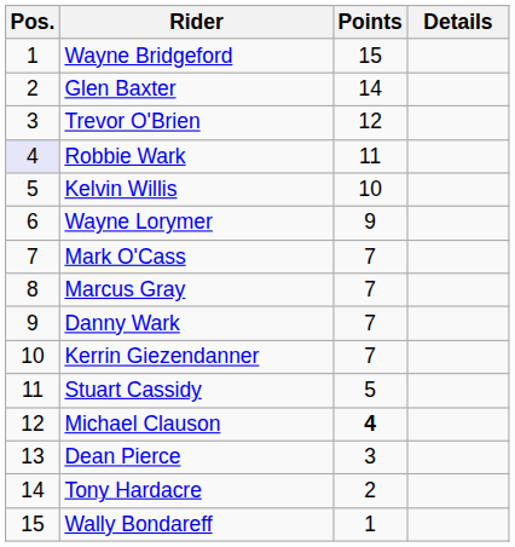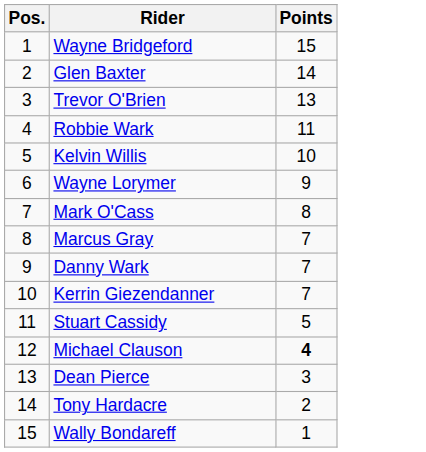 <table class=wikitable>
 <tr>
 <th width=25px>Pos.</th>
 <th width=200px>Rider</th>
 <th width=40px>Points</th>
-<th width=70px>Details</th>
 </tr>
 <tr align=center >
 <td>1</td>
 <td align=left><a href='#'>Wayne Bridgeford</a></td>
 <td>15</td>
-<td></td>
 </tr>
 <tr align=center >
 <td>2</td>
 <td align=left><a href='#'>Glen Baxter</a></td>
 <td>14</td>
-<td></td>
 </tr>
 <tr align=center>
 <td>3</td>
 <td align=left><a href='#'>Trevor O'Brien</a></td>
-<td>12</td>
-<td></td>
+<td>13</td>
 </tr>
 <tr align=center>
-<td style="background: lavender;">4</td>
+<td>4</td>
 <td align=left><a href='#'>Robbie Wark</a></td>
 <td>11</td>
-<td></td>
 </tr>
 <tr align=center>
 <td>5</td>
 <td align=left><a href='#'>Kelvin Willis</a></td>
 <td>10</td>
-<td></td>
 </tr>
 <tr align=center>
 <td>6</td>
 <td align=left><a href='#'>Wayne Lorymer</a></td>
 <td>9</td>
-<td></td>
 </tr>
 <tr align=center>
 <td>7</td>
 <td align=left><a href='#'>Mark O'Cass</a></td>
-<td>7</td>
-<td></td>
+<td>8</td>
 </tr>
 <tr align=center>
 <td>8</td>
 <td align=left><a href='#'>Marcus Gray</a></td>
 <td>7</td>
-<td></td>
 </tr>
 <tr align=center>
 <td>9</td>
 <td align=left><a href='#'>Danny Wark</a></td>
 <td>7</td>
-<td></td>
 </tr>
 <tr align=center>
 <td>10</td>
 <td align=left><a href='#'>Kerrin Giezendanner</a></td>
 <td>7</td>
-<td></td>
 </tr>
 <tr align=center>
 <td>11</td>
 <td align=left><a href='#'>Stuart Cassidy</a></td>
 <td>5</td>
-<td></td>
 </tr>
 <tr align=center>
 <td>12</td>
 <td align=left><a href='#'>Michael Clauson</a></td>
 <td><strong>4</strong></td>
-<td></td>
 </tr>
 <tr align=center>
 <td>13</td>
 <td align=left><a href='#'>Dean Pierce</a></td>
 <td>3</td>
-<td></td>
 </tr>
 <tr align=center>
 <td>14</td>
 <td align=left><a href='#'>Tony Hardacre</a></td>
 <td>2</td>
-<td></td>
 </tr>
 <tr align=center>
 <td>15</td>
 <td align=left><a href='#'>Wally Bondareff</a></td>
 <td>1</td>
-<td></td>
 </tr>
 </table>
